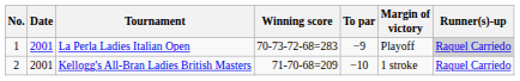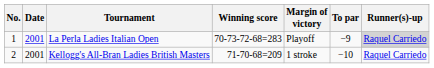 <table class="wikitable " style="font-size:95%;">
 <tr>
 <th>No.</th>
 <th>Date</th>
 <th>Tournament</th>
 <th>Winning score</th>
+<th>Margin of<br>victory</th>
 <th>To par</th>
-<th>Margin of<br>victory</th>
 <th>Runner(s)-up</th>
 </tr>
 <tr>
 <td align=center>1</td>
 <td align=right><a href='#'>2001</a></td>
 <td><a href='#'>La Perla Ladies Italian Open</a></td>
 <td align=right>70-73-72-68=283</td>
+<td>Playoff</td>
 <td align=center>−9</td>
-<td>Playoff</td>
 <td style="background: lightgrey;"> <a href='#'>Raquel Carriedo</a></td>
 </tr>
 <tr>
 <td align=center>2</td>
 <td align=right>2001</td>
 <td><a href='#'>Kellogg's All-Bran Ladies British Masters</a></td>
 <td align=right>71-70-68=209</td>
+<td>1 stroke</td>
 <td align=center>−10</td>
-<td>1 stroke</td>
 <td> <a href='#'>Raquel Carriedo</a></td>
 </tr>
 </table>
